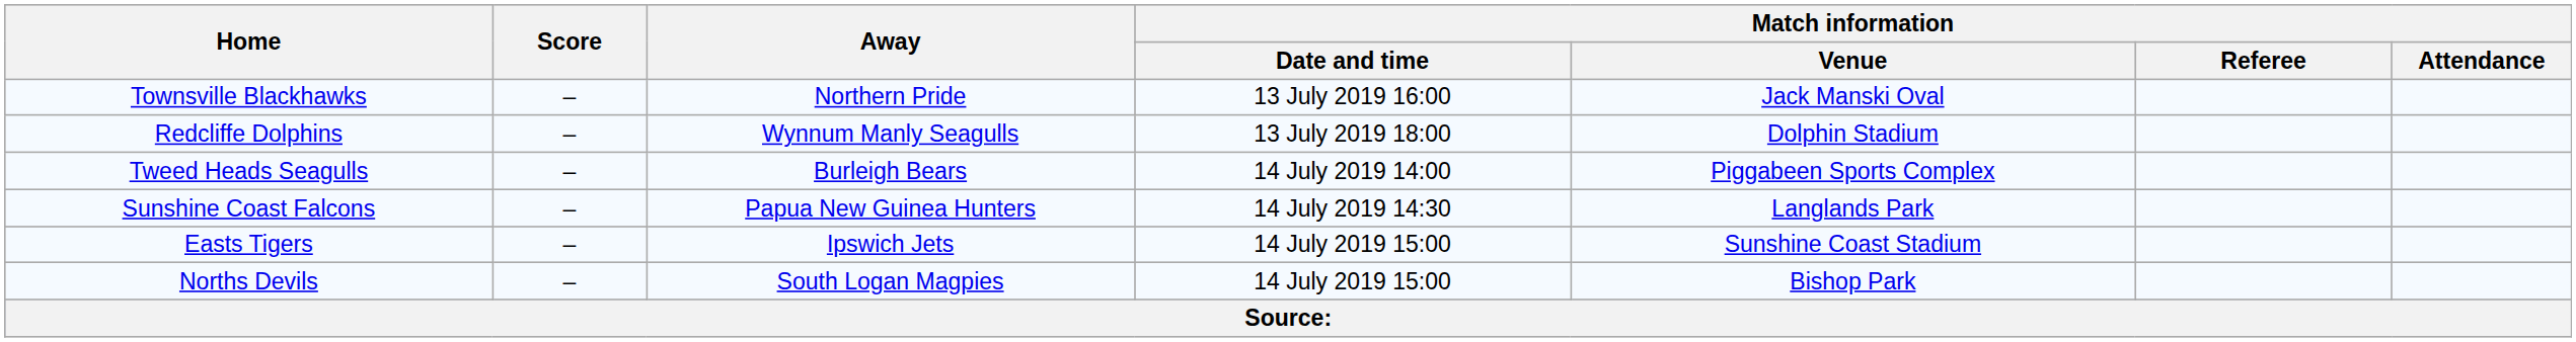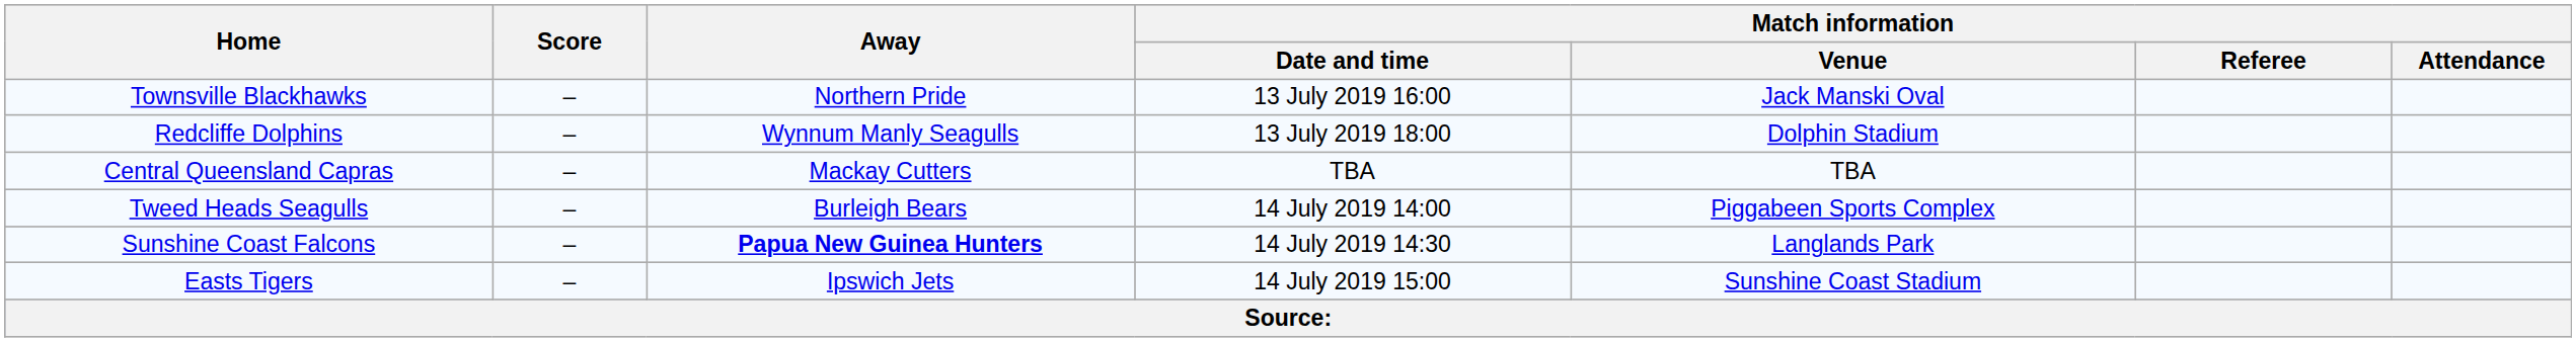 <table class="wikitable" width="100%" style="border-collapse:collapse; font-size:90%; text-align:center;">
 <tr>
 <th rowspan="2" width="19%">Home</th>
 <th rowspan="2" width="6%">Score</th>
 <th rowspan="2" width="19%">Away</th>
 <th colspan="4">Match information</th>
 </tr>
 <tr bgcolor="#CCCCCC">
 <th width="17%">Date and time</th>
 <th width="22%">Venue</th>
 <th width="10%">Referee</th>
 <th width="7%">Attendance</th>
 </tr>
 <tr bgcolor="#F5FAFF">
 <td> <a href='#'>Townsville Blackhawks</a></td>
 <td>–</td>
 <td> <a href='#'>Northern Pride</a></td>
 <td>13 July 2019 16:00</td>
 <td><a href='#'>Jack Manski Oval</a></td>
 <td></td>
 <td></td>
 </tr>
 <tr bgcolor="#F5FAFF">
 <td> <a href='#'>Redcliffe Dolphins</a></td>
 <td>–</td>
 <td> <a href='#'>Wynnum Manly Seagulls</a></td>
 <td>13 July 2019 18:00</td>
 <td><a href='#'>Dolphin Stadium</a></td>
 <td></td>
 <td></td>
 </tr>
 <tr bgcolor="#F5FAFF">
+<td> <a href='#'>Central Queensland Capras</a></td>
+<td>–</td>
+<td> <a href='#'>Mackay Cutters</a></td>
+<td>TBA</td>
+<td>TBA</td>
+<td></td>
+<td></td>
+</tr>
+<tr bgcolor="#F5FAFF">
 <td> <a href='#'>Tweed Heads Seagulls</a></td>
 <td>–</td>
 <td> <a href='#'>Burleigh Bears</a></td>
 <td>14 July 2019 14:00</td>
 <td><a href='#'>Piggabeen Sports Complex</a></td>
 <td></td>
 <td></td>
 </tr>
 <tr bgcolor="#F5FAFF">
 <td> <a href='#'>Sunshine Coast Falcons</a></td>
 <td>–</td>
-<td> <a href='#'>Papua New Guinea Hunters</a></td>
+<td><strong> <a href='#'>Papua New Guinea Hunters</a></strong></td>
 <td>14 July 2019 14:30</td>
 <td><a href='#'>Langlands Park</a></td>
 <td></td>
 <td></td>
 </tr>
 <tr bgcolor="#F5FAFF">
 <td> <a href='#'>Easts Tigers</a></td>
 <td>–</td>
 <td> <a href='#'>Ipswich Jets</a></td>
 <td>14 July 2019 15:00</td>
 <td><a href='#'>Sunshine Coast Stadium</a></td>
 <td></td>
 <td></td>
 </tr>
-<tr bgcolor="#F5FAFF">
-<td> <a href='#'>Norths Devils</a></td>
-<td>–</td>
-<td> <a href='#'>South Logan Magpies</a></td>
-<td>14 July 2019 15:00</td>
-<td><a href='#'>Bishop Park</a></td>
-<td></td>
-<td></td>
-</tr>
 <tr bgcolor="#C1D8FF">
 <th colspan="7">Source:</th>
 </tr>
 </table>
